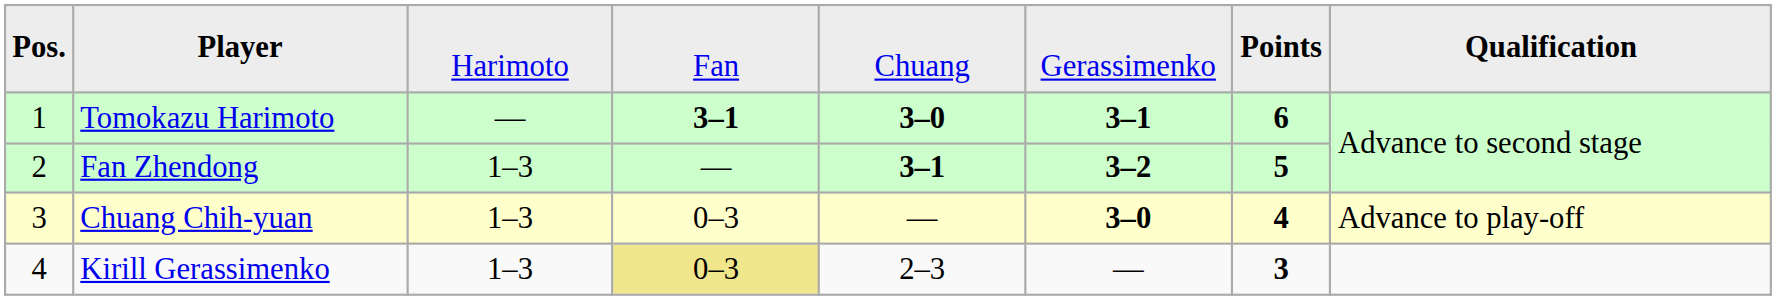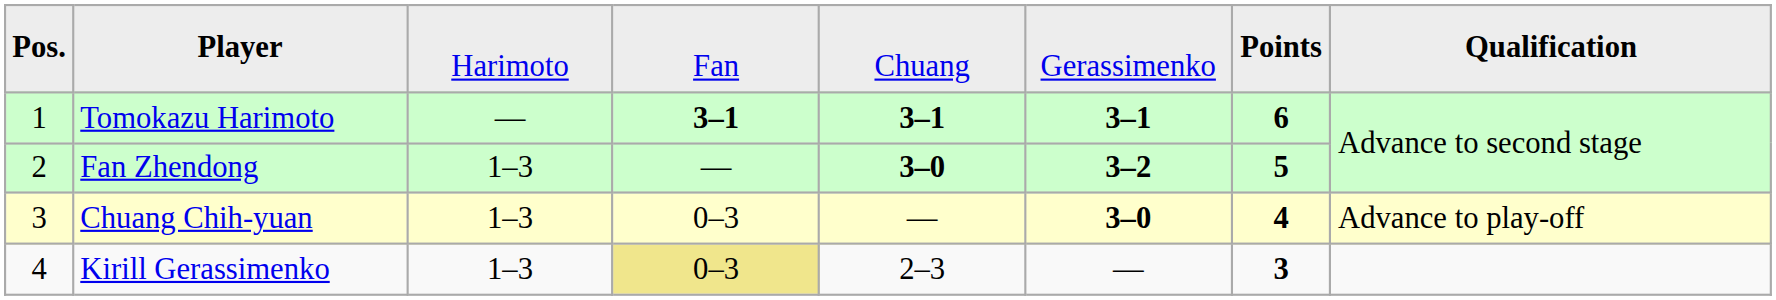 <table class="wikitable" style="font-size:90%">
 <tr style="text-align:center;">
 <td style="background-color:#ededed;" width="20"><strong>Pos.</strong></td>
 <td style="background-color:#ededed;" width="150"><strong>Player</strong></td>
 <td style="background-color:#ededed;" width="90"><br><a href='#'>Harimoto</a></td>
 <td style="background-color:#ededed;" width="90"><br><a href='#'>Fan</a></td>
 <td style="background-color:#ededed;" width="90"><br><a href='#'>Chuang</a></td>
 <td style="background-color:#ededed;" width="90"><br><a href='#'>Gerassimenko</a></td>
 <td style="background-color:#ededed;" width="40"><strong>Points</strong></td>
 <td style="background-color:#ededed;" width="200"><strong>Qualification</strong></td>
 </tr>
 <tr style="text-align:center;" bgcolor=ccffcc>
 <td>1</td>
 <td style="text-align:left;"> <a href='#'>Tomokazu Harimoto</a></td>
 <td>—</td>
 <td><strong>3–1</strong></td>
-<td><strong>3–0</strong></td>
+<td><strong>3–1</strong></td>
 <td><strong>3–1</strong></td>
 <td><strong>6</strong></td>
 <td rowspan=2 style="text-align:left;">Advance to second stage</td>
 </tr>
 <tr style="text-align:center;" bgcolor=ccffcc>
 <td>2</td>
 <td style="text-align:left;"> <a href='#'>Fan Zhendong</a></td>
 <td>1–3</td>
 <td>—</td>
-<td><strong>3–1</strong></td>
+<td><strong>3–0</strong></td>
 <td><strong>3–2</strong></td>
 <td><strong>5</strong></td>
 </tr>
 <tr style="text-align:center;" bgcolor=ffffcc>
 <td>3</td>
 <td style="text-align:left;"> <a href='#'>Chuang Chih-yuan</a></td>
 <td>1–3</td>
 <td>0–3</td>
 <td>—</td>
 <td><strong>3–0</strong></td>
 <td><strong>4</strong></td>
 <td style="text-align:left;">Advance to play-off</td>
 </tr>
 <tr style="text-align:center;">
 <td>4</td>
 <td style="text-align:left;"> <a href='#'>Kirill Gerassimenko</a></td>
 <td>1–3</td>
 <td style="background: khaki;">0–3</td>
 <td>2–3</td>
 <td>—</td>
 <td><strong>3</strong></td>
 <td></td>
 </tr>
 </table>
